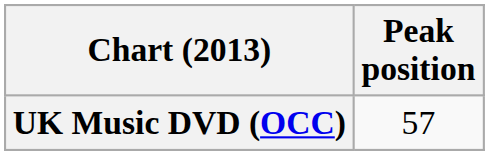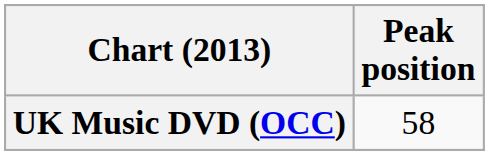 <table class="wikitable sortable plainrowheaders" style="text-align:center">
 <tr>
 <th scope="col">Chart (2013)</th>
 <th scope="col">Peak<br>position</th>
 </tr>
 <tr>
 <th scope="row">UK Music DVD (<a href='#'>OCC</a>)</th>
-<td>57</td>
+<td>58</td>
 </tr>
 </table>
